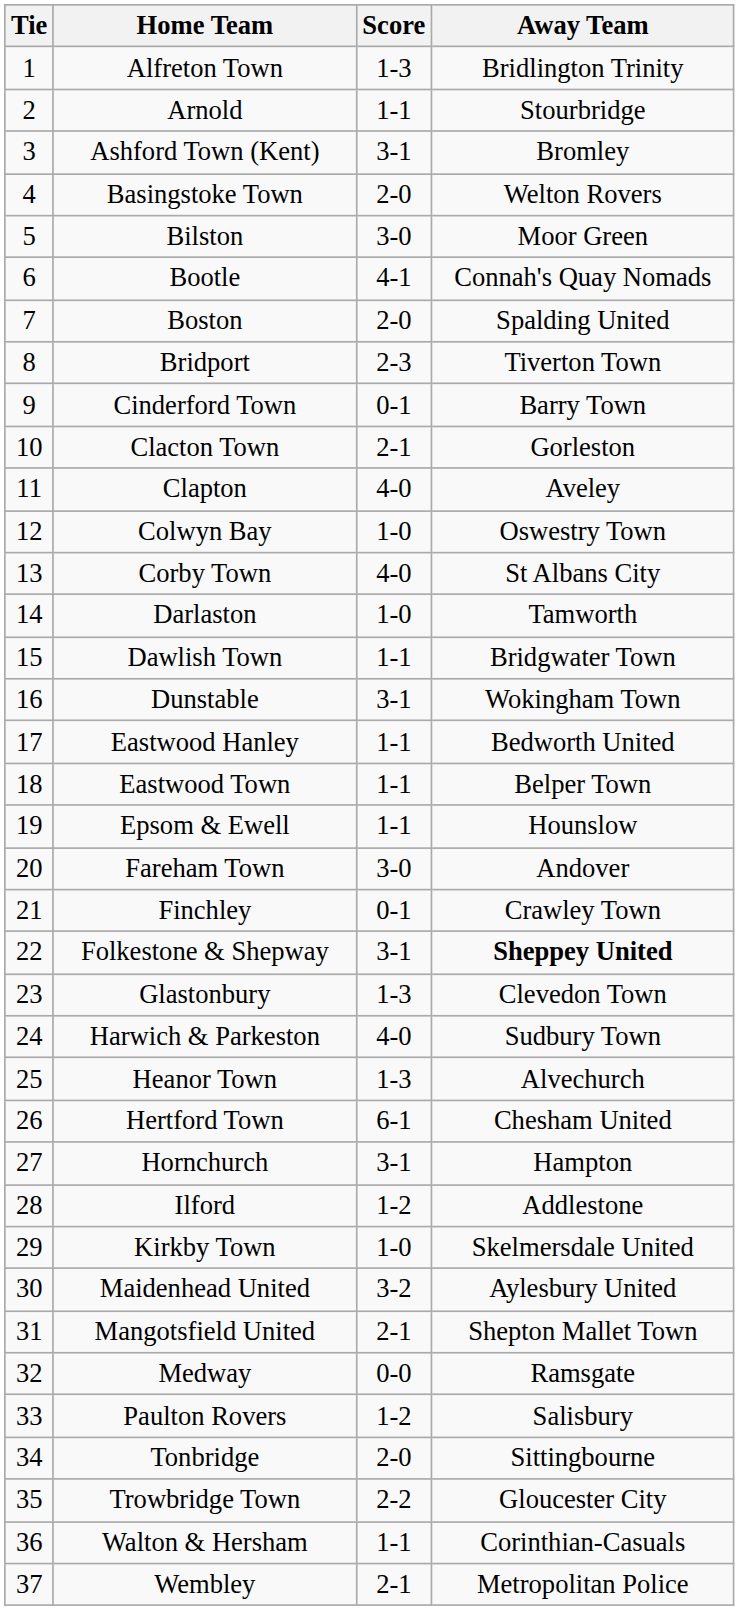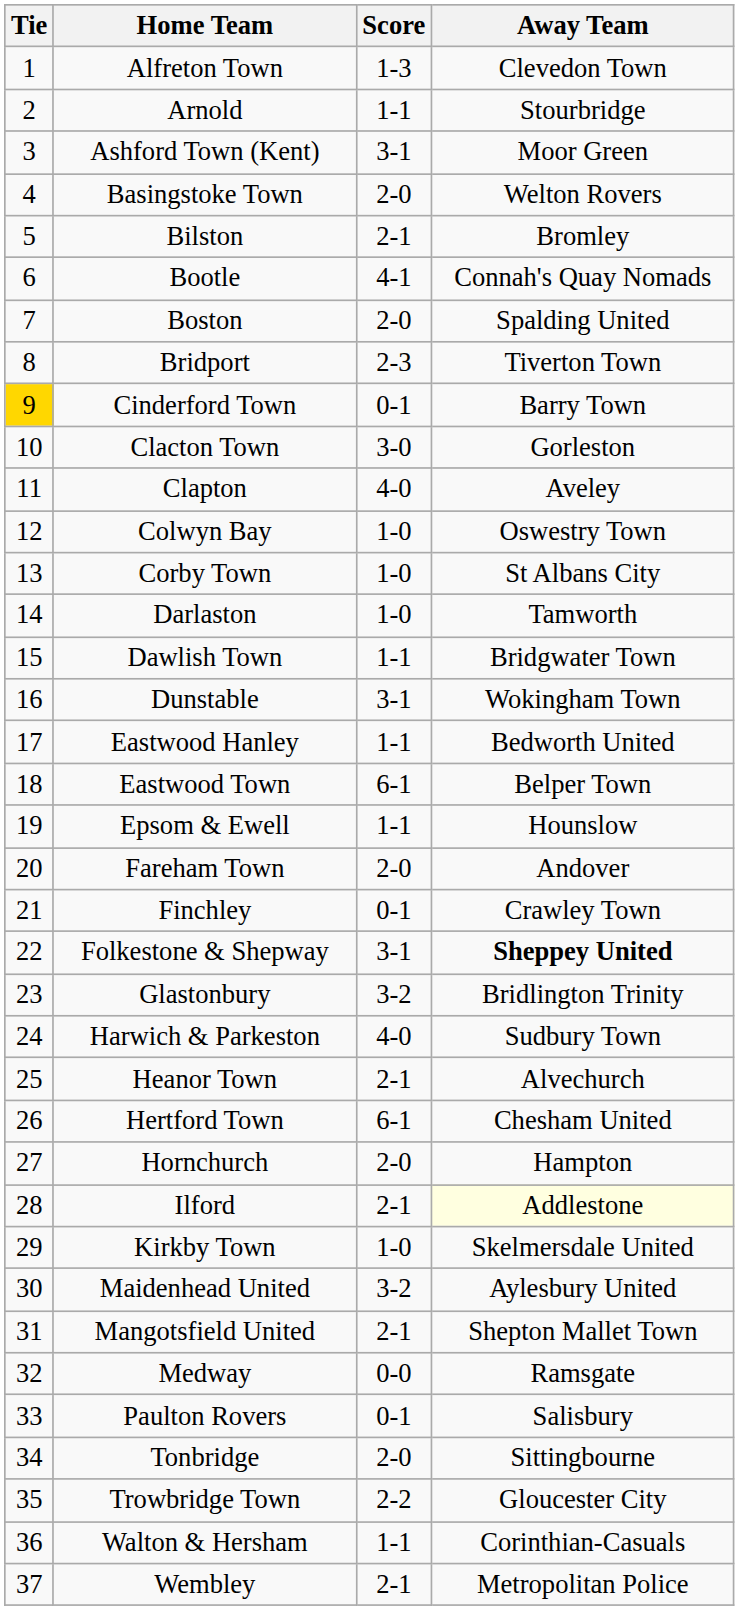 <table class="wikitable" style="text-align:center;">
 <tr>
 <th width=20>Tie</th>
 <th width=175>Home Team</th>
 <th width=20>Score</th>
 <th width=175>Away Team</th>
 </tr>
 <tr>
 <td>1</td>
 <td>Alfreton Town</td>
 <td>1-3</td>
-<td>Bridlington Trinity</td>
+<td>Clevedon Town</td>
 </tr>
 <tr>
 <td>2</td>
 <td>Arnold</td>
 <td>1-1</td>
 <td>Stourbridge</td>
 </tr>
 <tr>
 <td>3</td>
 <td>Ashford Town (Kent)</td>
 <td>3-1</td>
-<td>Bromley</td>
+<td>Moor Green</td>
 </tr>
 <tr>
 <td>4</td>
 <td>Basingstoke Town</td>
 <td>2-0</td>
 <td>Welton Rovers</td>
 </tr>
 <tr>
 <td>5</td>
 <td>Bilston</td>
-<td>3-0</td>
-<td>Moor Green</td>
+<td>2-1</td>
+<td>Bromley</td>
 </tr>
 <tr>
 <td>6</td>
 <td>Bootle</td>
 <td>4-1</td>
 <td>Connah's Quay Nomads</td>
 </tr>
 <tr>
 <td>7</td>
 <td>Boston</td>
 <td>2-0</td>
 <td>Spalding United</td>
 </tr>
 <tr>
 <td>8</td>
 <td>Bridport</td>
 <td>2-3</td>
 <td>Tiverton Town</td>
 </tr>
 <tr>
-<td>9</td>
+<td style="background: gold;">9</td>
 <td>Cinderford Town</td>
 <td>0-1</td>
 <td>Barry Town</td>
 </tr>
 <tr>
 <td>10</td>
 <td>Clacton Town</td>
-<td>2-1</td>
+<td>3-0</td>
 <td>Gorleston</td>
 </tr>
 <tr>
 <td>11</td>
 <td>Clapton</td>
 <td>4-0</td>
 <td>Aveley</td>
 </tr>
 <tr>
 <td>12</td>
 <td>Colwyn Bay</td>
 <td>1-0</td>
 <td>Oswestry Town</td>
 </tr>
 <tr>
 <td>13</td>
 <td>Corby Town</td>
-<td>4-0</td>
+<td>1-0</td>
 <td>St Albans City</td>
 </tr>
 <tr>
 <td>14</td>
 <td>Darlaston</td>
 <td>1-0</td>
 <td>Tamworth</td>
 </tr>
 <tr>
 <td>15</td>
 <td>Dawlish Town</td>
 <td>1-1</td>
 <td>Bridgwater Town</td>
 </tr>
 <tr>
 <td>16</td>
 <td>Dunstable</td>
 <td>3-1</td>
 <td>Wokingham Town</td>
 </tr>
 <tr>
 <td>17</td>
 <td>Eastwood Hanley</td>
 <td>1-1</td>
 <td>Bedworth United</td>
 </tr>
 <tr>
 <td>18</td>
 <td>Eastwood Town</td>
-<td>1-1</td>
+<td>6-1</td>
 <td>Belper Town</td>
 </tr>
 <tr>
 <td>19</td>
 <td>Epsom & Ewell</td>
 <td>1-1</td>
 <td>Hounslow</td>
 </tr>
 <tr>
 <td>20</td>
 <td>Fareham Town</td>
-<td>3-0</td>
+<td>2-0</td>
 <td>Andover</td>
 </tr>
 <tr>
 <td>21</td>
 <td>Finchley</td>
 <td>0-1</td>
 <td>Crawley Town</td>
 </tr>
 <tr>
 <td>22</td>
 <td>Folkestone & Shepway</td>
 <td>3-1</td>
 <td><strong>Sheppey United</strong></td>
 </tr>
 <tr>
 <td>23</td>
 <td>Glastonbury</td>
-<td>1-3</td>
-<td>Clevedon Town</td>
+<td>3-2</td>
+<td>Bridlington Trinity</td>
 </tr>
 <tr>
 <td>24</td>
 <td>Harwich & Parkeston</td>
 <td>4-0</td>
 <td>Sudbury Town</td>
 </tr>
 <tr>
 <td>25</td>
 <td>Heanor Town</td>
-<td>1-3</td>
+<td>2-1</td>
 <td>Alvechurch</td>
 </tr>
 <tr>
 <td>26</td>
 <td>Hertford Town</td>
 <td>6-1</td>
 <td>Chesham United</td>
 </tr>
 <tr>
 <td>27</td>
 <td>Hornchurch</td>
-<td>3-1</td>
+<td>2-0</td>
 <td>Hampton</td>
 </tr>
 <tr>
 <td>28</td>
 <td>Ilford</td>
-<td>1-2</td>
-<td>Addlestone</td>
+<td>2-1</td>
+<td style="background: lightyellow;">Addlestone</td>
 </tr>
 <tr>
 <td>29</td>
 <td>Kirkby Town</td>
 <td>1-0</td>
 <td>Skelmersdale United</td>
 </tr>
 <tr>
 <td>30</td>
 <td>Maidenhead United</td>
 <td>3-2</td>
 <td>Aylesbury United</td>
 </tr>
 <tr>
 <td>31</td>
 <td>Mangotsfield United</td>
 <td>2-1</td>
 <td>Shepton Mallet Town</td>
 </tr>
 <tr>
 <td>32</td>
 <td>Medway</td>
 <td>0-0</td>
 <td>Ramsgate</td>
 </tr>
 <tr>
 <td>33</td>
 <td>Paulton Rovers</td>
-<td>1-2</td>
+<td>0-1</td>
 <td>Salisbury</td>
 </tr>
 <tr>
 <td>34</td>
 <td>Tonbridge</td>
 <td>2-0</td>
 <td>Sittingbourne</td>
 </tr>
 <tr>
 <td>35</td>
 <td>Trowbridge Town</td>
 <td>2-2</td>
 <td>Gloucester City</td>
 </tr>
 <tr>
 <td>36</td>
 <td>Walton & Hersham</td>
 <td>1-1</td>
 <td>Corinthian-Casuals</td>
 </tr>
 <tr>
 <td>37</td>
 <td>Wembley</td>
 <td>2-1</td>
 <td>Metropolitan Police</td>
 </tr>
 </table>
